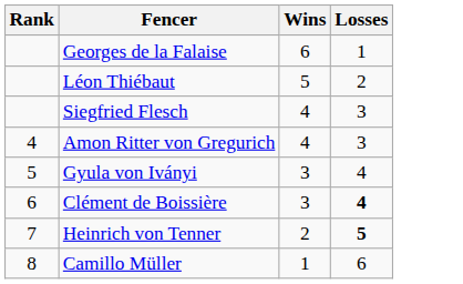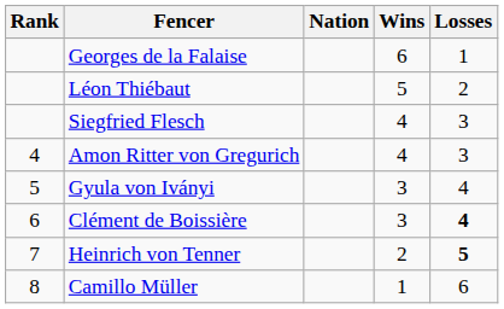 <table class="wikitable sortable" style="text-align:center">
 <tr>
 <th>Rank</th>
 <th>Fencer</th>
+<th>Nation</th>
 <th>Wins</th>
 <th>Losses</th>
 </tr>
 <tr>
 <td></td>
 <td align=left><a href='#'>Georges de la Falaise</a></td>
+<td align=left></td>
 <td>6</td>
 <td>1</td>
 </tr>
 <tr>
 <td></td>
 <td align=left><a href='#'>Léon Thiébaut</a></td>
+<td align=left></td>
 <td>5</td>
 <td>2</td>
 </tr>
 <tr>
 <td></td>
 <td align=left><a href='#'>Siegfried Flesch</a></td>
+<td align=left></td>
 <td align=center>4</td>
 <td>3</td>
 </tr>
 <tr>
 <td>4</td>
 <td align=left><a href='#'>Amon Ritter von Gregurich</a></td>
+<td align=left></td>
 <td>4</td>
 <td>3</td>
 </tr>
 <tr>
 <td>5</td>
 <td align=left><a href='#'>Gyula von Iványi</a></td>
+<td align=left></td>
 <td>3</td>
 <td>4</td>
 </tr>
 <tr>
 <td>6</td>
 <td align=left><a href='#'>Clément de Boissière</a></td>
+<td align=left></td>
 <td>3</td>
 <td><strong>4</strong></td>
 </tr>
 <tr>
 <td>7</td>
 <td align=left><a href='#'>Heinrich von Tenner</a></td>
+<td align=left></td>
 <td>2</td>
 <td><strong>5</strong></td>
 </tr>
 <tr>
 <td>8</td>
 <td align=left><a href='#'>Camillo Müller</a></td>
+<td align=left></td>
 <td>1</td>
 <td>6</td>
 </tr>
 </table>
